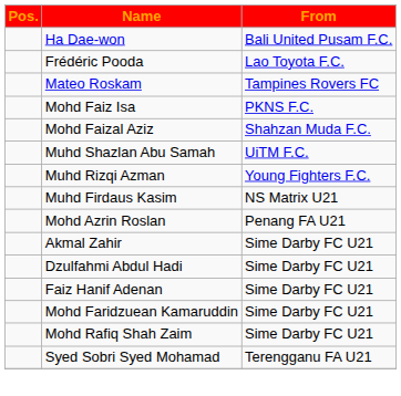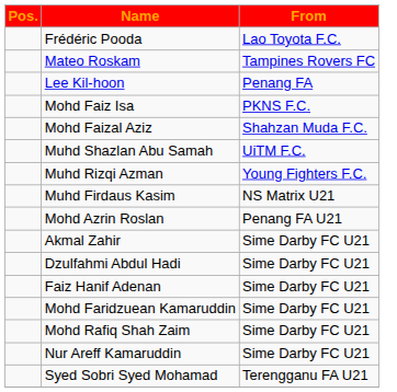 <table class="wikitable sortable">
 <tr>
 <th style="background:red; color:orange;">Pos.</th>
 <th style="background:red; color:orange;">Name</th>
 <th style="background:red; color:orange;">From</th>
-</tr>
-<tr>
-<td></td>
-<td> <a href='#'>Ha Dae-won</a></td>
-<td> <a href='#'>Bali United Pusam F.C.</a></td>
 </tr>
 <tr>
 <td></td>
 <td> Frédéric Pooda</td>
 <td> <a href='#'>Lao Toyota F.C.</a></td>
 </tr>
 <tr>
 <td></td>
 <td> <a href='#'>Mateo Roskam</a></td>
 <td> <a href='#'>Tampines Rovers FC</a></td>
+</tr>
+<tr>
+<td></td>
+<td> <a href='#'>Lee Kil-hoon</a></td>
+<td> <a href='#'>Penang FA</a></td>
 </tr>
 <tr>
 <td></td>
 <td>  Mohd Faiz Isa</td>
 <td> <a href='#'>PKNS F.C.</a></td>
 </tr>
 <tr>
 <td></td>
 <td> Mohd Faizal Aziz</td>
 <td> <a href='#'>Shahzan Muda F.C.</a></td>
 </tr>
 <tr>
 <td></td>
 <td> Muhd Shazlan Abu Samah</td>
 <td> <a href='#'>UiTM F.C.</a></td>
 </tr>
 <tr>
 <td></td>
 <td> Muhd Rizqi Azman</td>
 <td> <a href='#'>Young Fighters F.C.</a></td>
 </tr>
 <tr>
 <td></td>
 <td> Muhd Firdaus Kasim</td>
 <td> NS Matrix U21</td>
 </tr>
 <tr>
 <td></td>
 <td> Mohd Azrin Roslan</td>
 <td> Penang FA U21</td>
 </tr>
 <tr>
 <td></td>
 <td> Akmal Zahir</td>
 <td> Sime Darby FC U21</td>
 </tr>
 <tr>
 <td></td>
 <td> Dzulfahmi Abdul Hadi</td>
 <td> Sime Darby FC U21</td>
 </tr>
 <tr>
 <td></td>
 <td> Faiz Hanif Adenan</td>
 <td> Sime Darby FC U21</td>
 </tr>
 <tr>
 <td></td>
 <td> Mohd Faridzuean Kamaruddin</td>
 <td> Sime Darby FC U21</td>
 </tr>
 <tr>
 <td></td>
 <td> Mohd Rafiq Shah Zaim</td>
 <td> Sime Darby FC U21</td>
 </tr>
 <tr>
 <td></td>
+<td> Nur Areff Kamaruddin</td>
+<td> Sime Darby FC U21</td>
+</tr>
+<tr>
+<td></td>
 <td> Syed Sobri Syed Mohamad</td>
 <td> Terengganu FA U21</td>
 </tr>
 <tr>
 </tr>
 </table>
